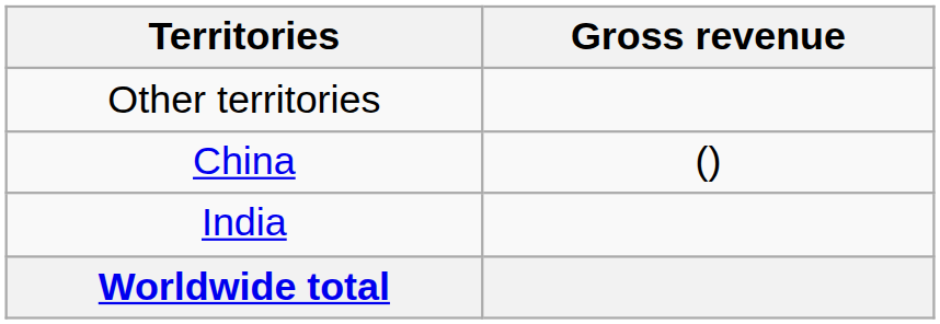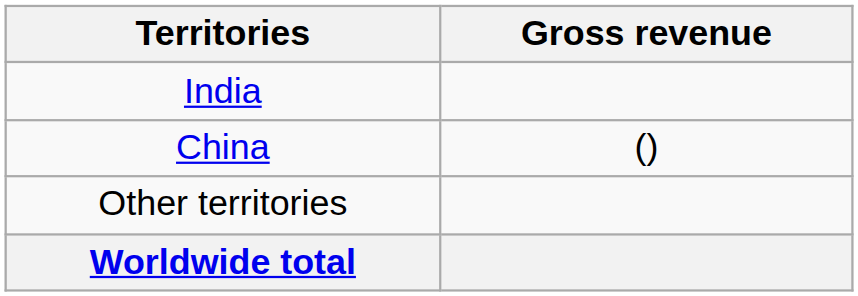 <table class="wikitable"  style="float:right; width:30%; text-align:center;">
 <tr>
 <th>Territories</th>
 <th>Gross revenue</th>
 </tr>
 <tr>
-<td>Other territories</td>
+<td><a href='#'>India</a></td>
 <td></td>
 </tr>
 <tr>
 <td><a href='#'>China</a></td>
 <td> ()</td>
 </tr>
 <tr>
-<td><a href='#'>India</a></td>
+<td>Other territories</td>
 <td></td>
 </tr>
 <tr>
 <th><a href='#'>Worldwide total</a></th>
 <th></th>
 </tr>
 </table>
